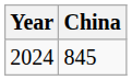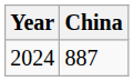 <table class="wikitable">
 <tr>
 <th>Year</th>
 <th>China</th>
 </tr>
 <tr>
 <td>2024</td>
-<td>845</td>
+<td>887</td>
 </tr>
 </table>
